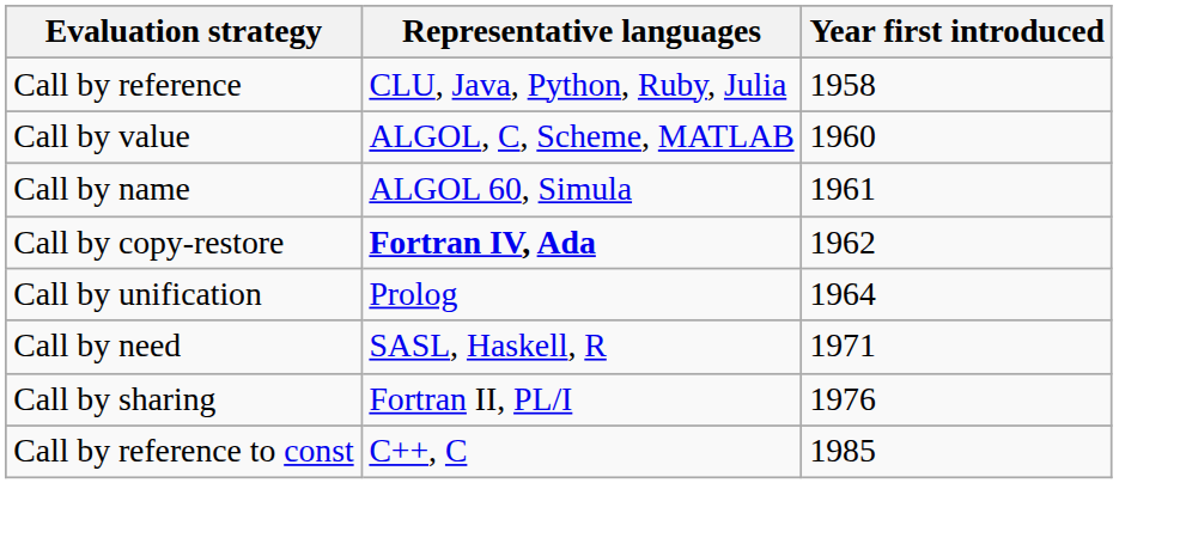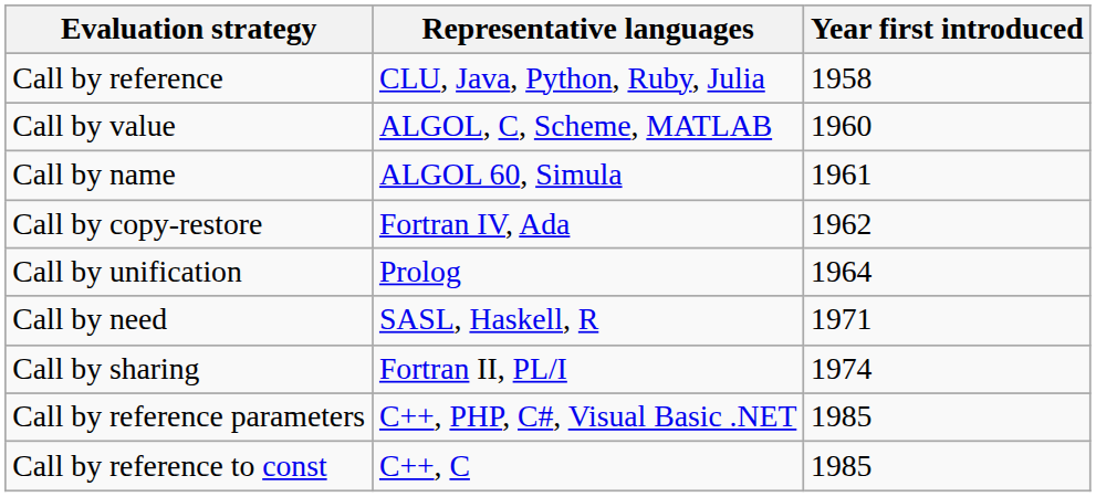 <table class="wikitable">
 <tr>
 <th>Evaluation strategy</th>
 <th>Representative languages</th>
 <th>Year first introduced</th>
 </tr>
 <tr>
 <td>Call by reference</td>
 <td><a href='#'>CLU</a>, <a href='#'>Java</a>, <a href='#'>Python</a>, <a href='#'>Ruby</a>, <a href='#'>Julia</a></td>
 <td>1958</td>
 </tr>
 <tr>
 <td>Call by value</td>
 <td><a href='#'>ALGOL</a>, <a href='#'>C</a>, <a href='#'>Scheme</a>, <a href='#'>MATLAB</a></td>
 <td>1960</td>
 </tr>
 <tr>
 <td>Call by name</td>
 <td><a href='#'>ALGOL 60</a>, <a href='#'>Simula</a></td>
 <td>1961</td>
 </tr>
 <tr>
 <td>Call by copy-restore</td>
-<td><strong><a href='#'>Fortran IV</a>, <a href='#'>Ada</a></strong></td>
+<td><a href='#'>Fortran IV</a>, <a href='#'>Ada</a></td>
 <td>1962</td>
 </tr>
 <tr>
 <td>Call by unification</td>
 <td><a href='#'>Prolog</a></td>
 <td>1964</td>
 </tr>
 <tr>
 <td>Call by need</td>
 <td><a href='#'>SASL</a>, <a href='#'>Haskell</a>, <a href='#'>R</a></td>
 <td>1971</td>
 </tr>
 <tr>
 <td>Call by sharing</td>
 <td><a href='#'>Fortran</a> II, <a href='#'>PL/I</a></td>
-<td>1976</td>
+<td>1974</td>
+</tr>
+<tr>
+<td>Call by reference parameters</td>
+<td><a href='#'>C++</a>, <a href='#'>PHP</a>, <a href='#'>C#</a>, <a href='#'>Visual Basic .NET</a></td>
+<td>1985</td>
 </tr>
 <tr>
 <td>Call by reference to <a href='#'>const</a></td>
 <td><a href='#'>C++</a>, <a href='#'>C</a></td>
 <td>1985</td>
 </tr>
 </table>
